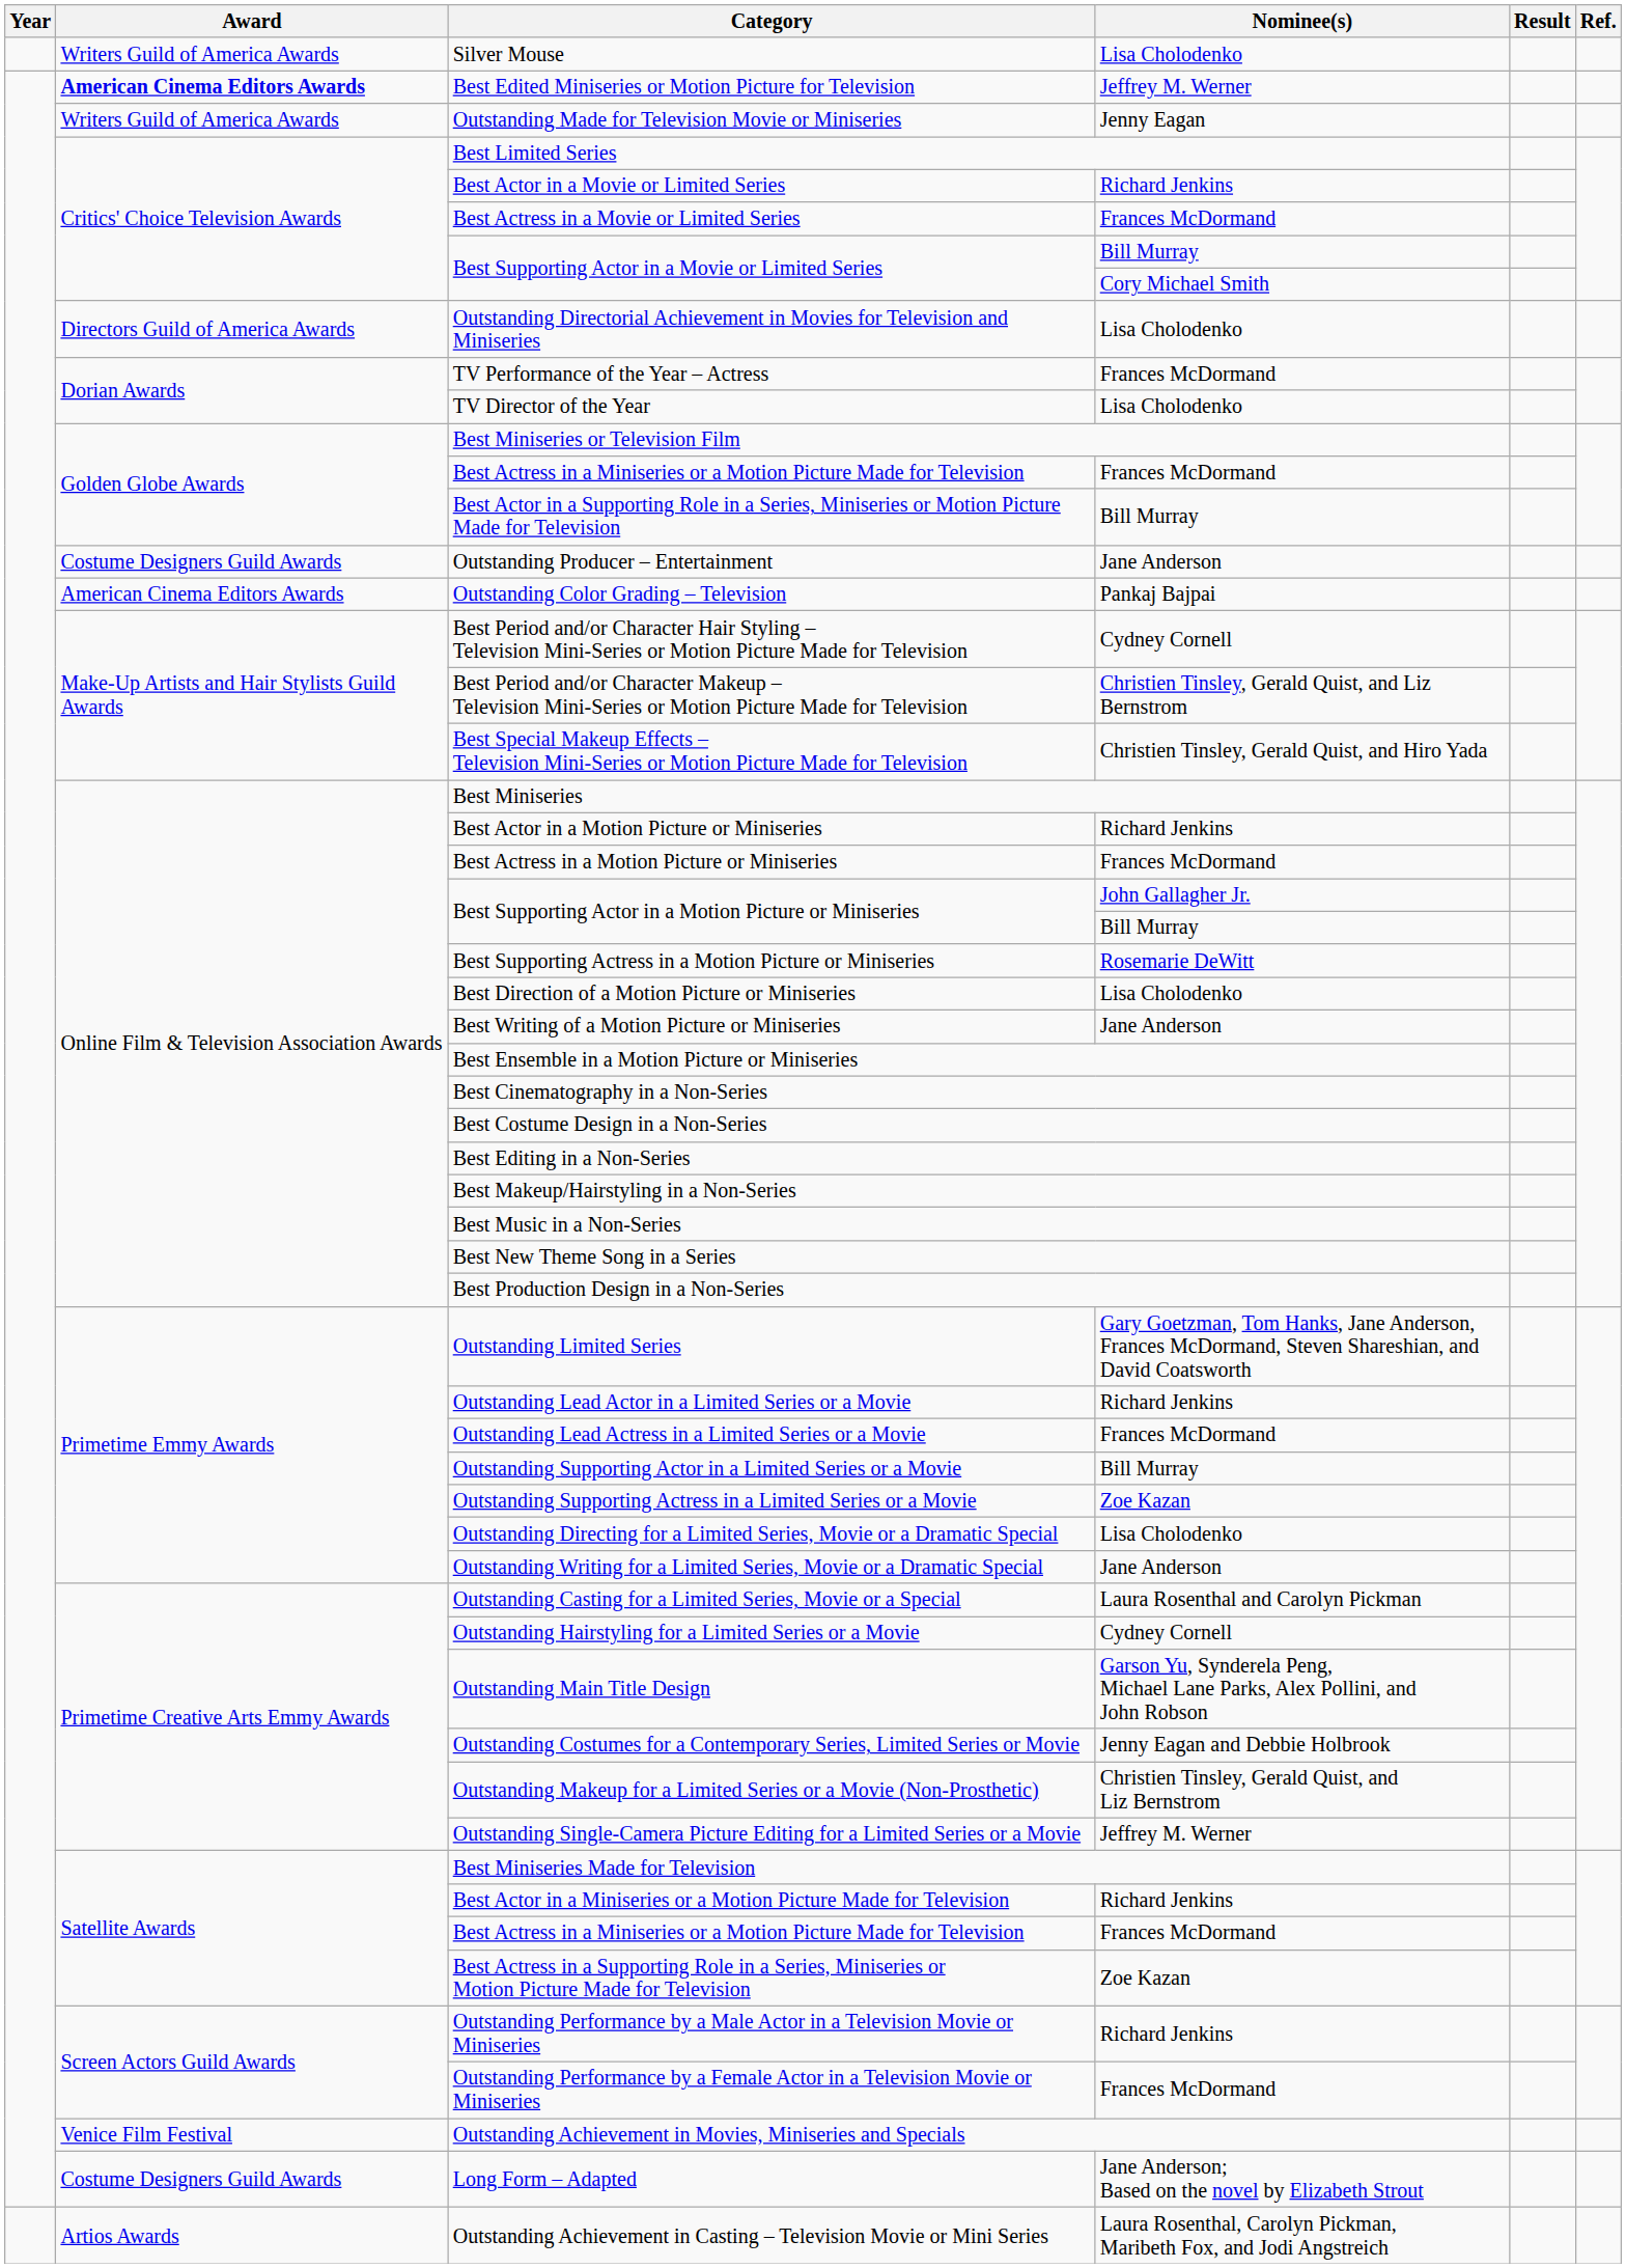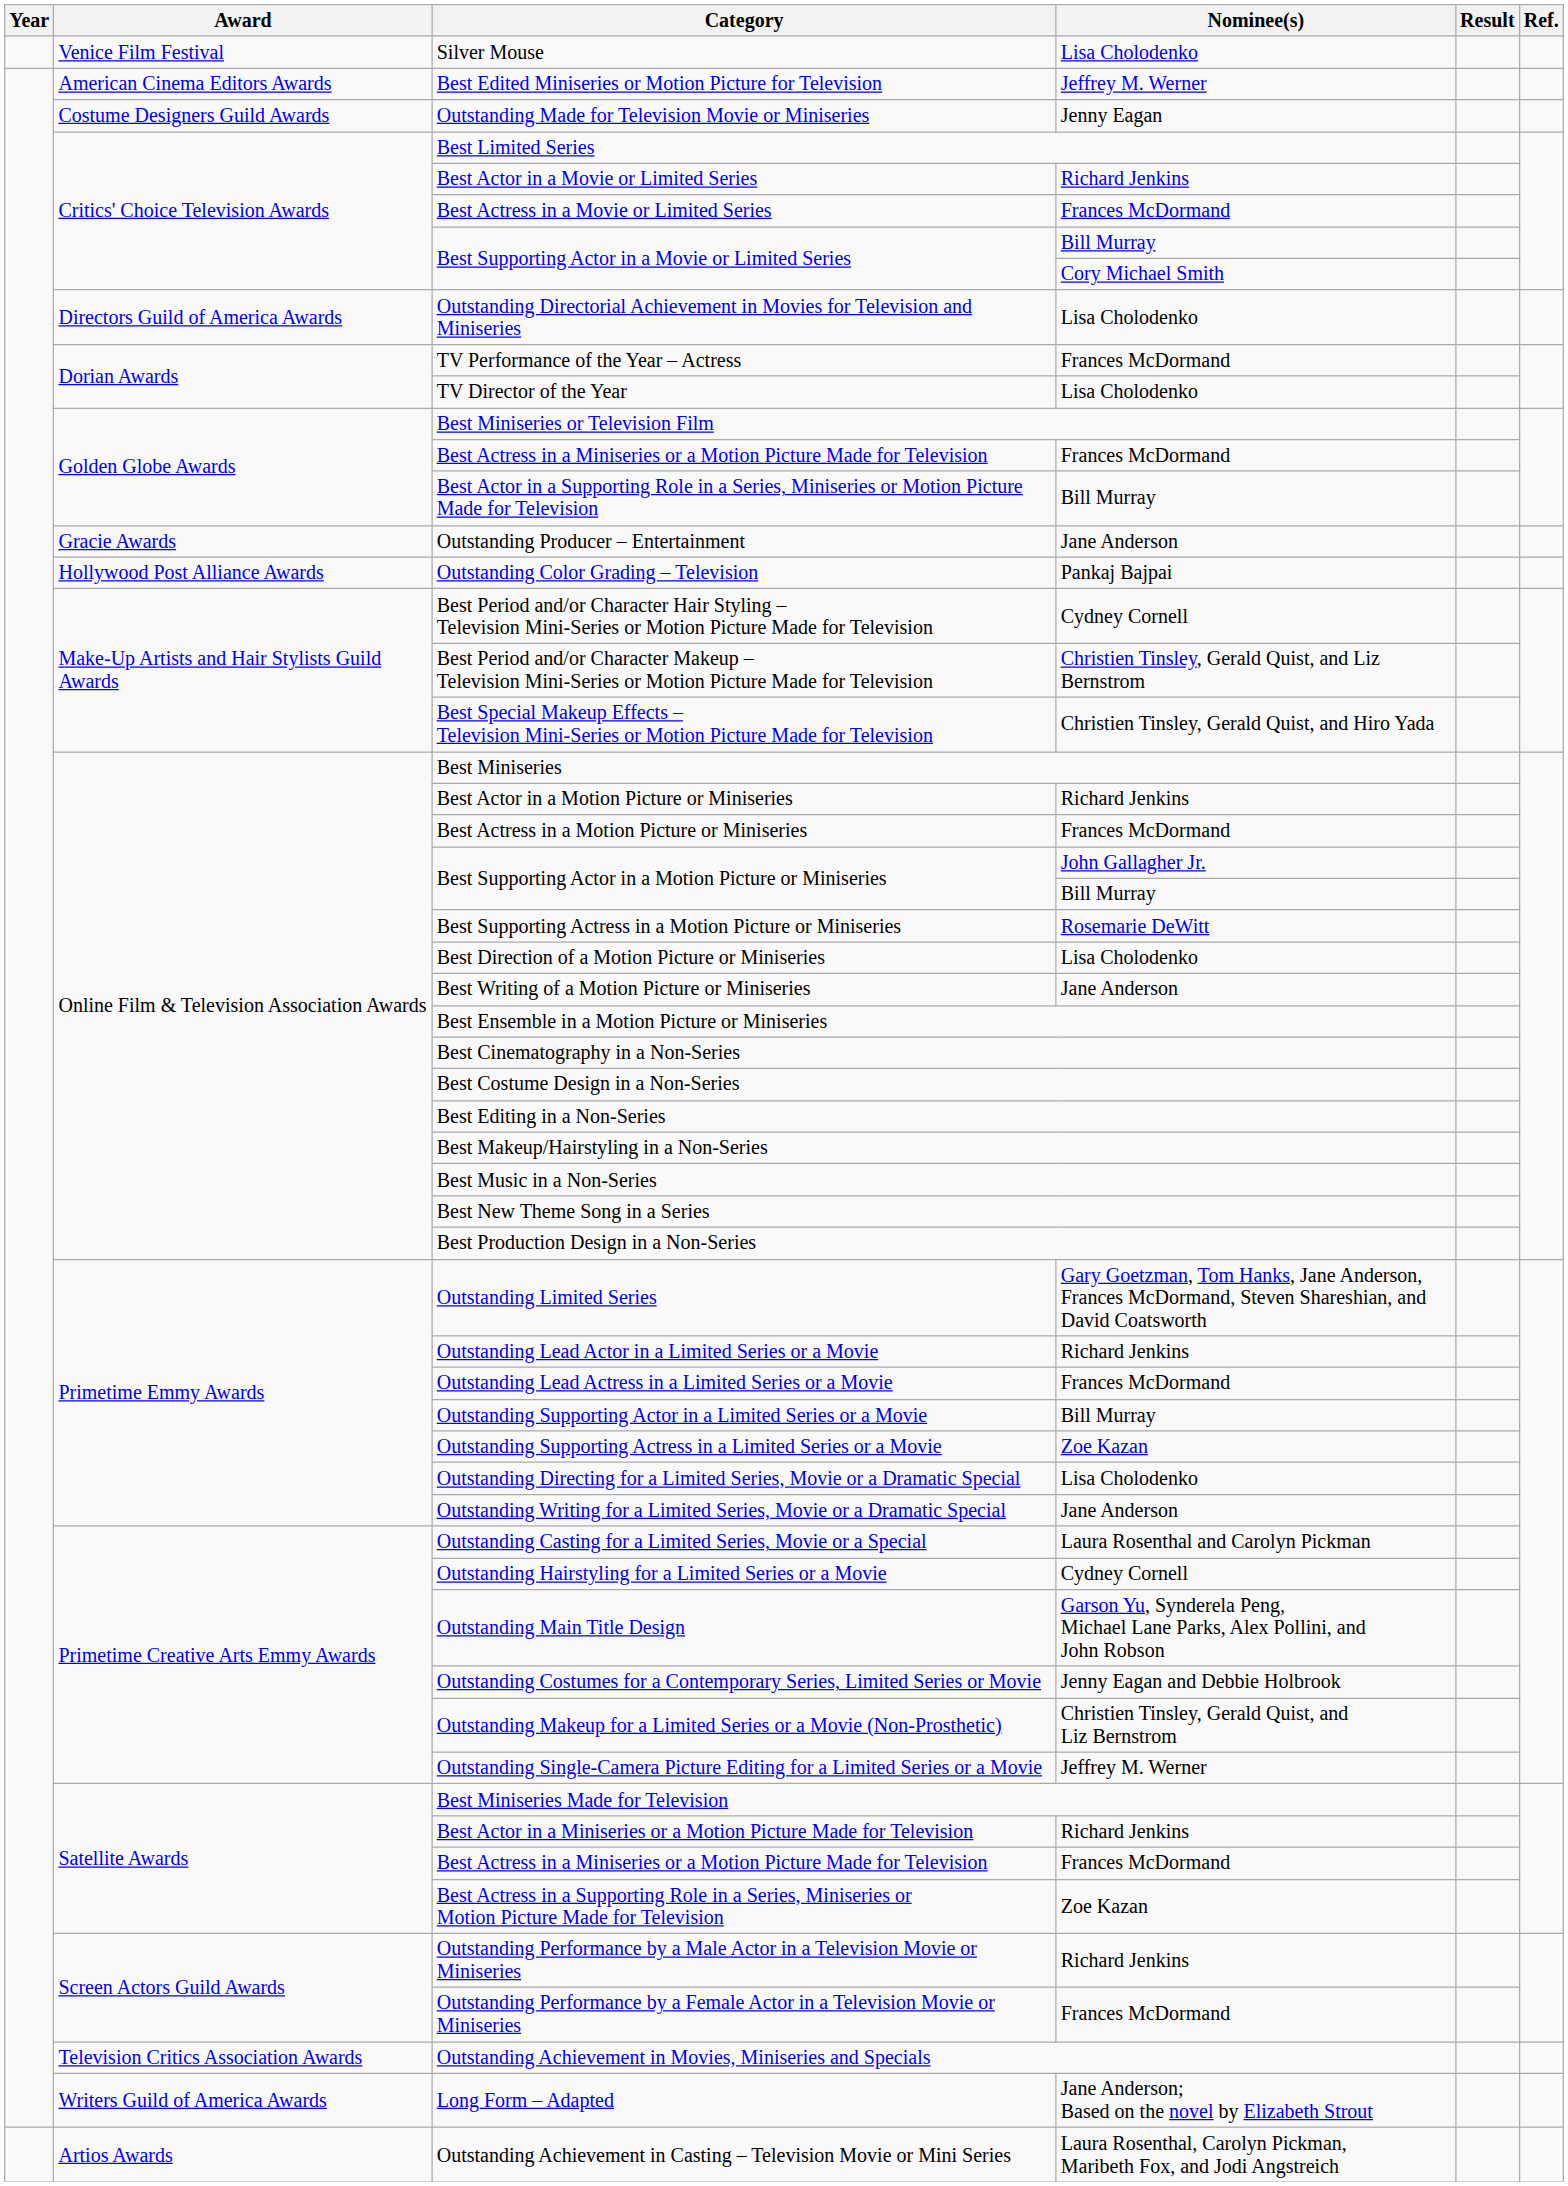 <table class="wikitable sortable">
 <tr>
 <th>Year</th>
 <th>Award</th>
 <th>Category</th>
 <th>Nominee(s)</th>
 <th>Result</th>
 <th>Ref.</th>
 </tr>
 <tr>
 <td></td>
-<td><a href='#'>Writers Guild of America Awards</a></td>
+<td><a href='#'>Venice Film Festival</a></td>
 <td>Silver Mouse</td>
 <td><a href='#'>Lisa Cholodenko</a></td>
 <td></td>
 <td align="center"></td>
 </tr>
 <tr>
 <td rowspan="55"></td>
-<td><strong><a href='#'>American Cinema Editors Awards</a></strong></td>
+<td><a href='#'>American Cinema Editors Awards</a></td>
 <td><a href='#'>Best Edited Miniseries or Motion Picture for Television</a></td>
 <td><a href='#'>Jeffrey M. Werner</a> </td>
 <td></td>
 <td align="center"></td>
 </tr>
 <tr>
-<td><a href='#'>Writers Guild of America Awards</a></td>
+<td><a href='#'>Costume Designers Guild Awards</a></td>
 <td><a href='#'>Outstanding Made for Television Movie or Miniseries</a></td>
 <td>Jenny Eagan</td>
 <td></td>
 <td align="center"></td>
 </tr>
 <tr>
 <td rowspan="5"><a href='#'>Critics' Choice Television Awards</a></td>
 <td colspan="2"><a href='#'>Best Limited Series</a></td>
 <td></td>
 <td align="center" rowspan="5"></td>
 </tr>
 <tr>
 <td><a href='#'>Best Actor in a Movie or Limited Series</a></td>
 <td><a href='#'>Richard Jenkins</a></td>
 <td></td>
 </tr>
 <tr>
 <td><a href='#'>Best Actress in a Movie or Limited Series</a></td>
 <td><a href='#'>Frances McDormand</a></td>
 <td></td>
 </tr>
 <tr>
 <td rowspan="2"><a href='#'>Best Supporting Actor in a Movie or Limited Series</a></td>
 <td><a href='#'>Bill Murray</a></td>
 <td></td>
 </tr>
 <tr>
 <td><a href='#'>Cory Michael Smith</a></td>
 <td></td>
 </tr>
 <tr>
 <td><a href='#'>Directors Guild of America Awards</a></td>
 <td><a href='#'>Outstanding Directorial Achievement in Movies for Television and Miniseries</a></td>
 <td>Lisa Cholodenko</td>
 <td></td>
 <td align="center"></td>
 </tr>
 <tr>
 <td rowspan="2"><a href='#'>Dorian Awards</a></td>
 <td>TV Performance of the Year – Actress</td>
 <td>Frances McDormand</td>
 <td></td>
 <td align="center" rowspan="2"></td>
 </tr>
 <tr>
 <td>TV Director of the Year</td>
 <td>Lisa Cholodenko</td>
 <td></td>
 </tr>
 <tr>
 <td rowspan="3"><a href='#'>Golden Globe Awards</a></td>
 <td colspan="2"><a href='#'>Best Miniseries or Television Film</a></td>
 <td></td>
 <td align="center" rowspan="3"></td>
 </tr>
 <tr>
 <td><a href='#'>Best Actress in a Miniseries or a Motion Picture Made for Television</a></td>
 <td>Frances McDormand</td>
 <td></td>
 </tr>
 <tr>
 <td><a href='#'>Best Actor in a Supporting Role in a Series, Miniseries or Motion Picture <br> Made for Television</a></td>
 <td>Bill Murray</td>
 <td></td>
 </tr>
 <tr>
-<td><a href='#'>Costume Designers Guild Awards</a></td>
+<td><a href='#'>Gracie Awards</a></td>
 <td>Outstanding Producer – Entertainment</td>
 <td>Jane Anderson</td>
 <td></td>
 <td align="center"></td>
 </tr>
 <tr>
-<td><a href='#'>American Cinema Editors Awards</a></td>
+<td><a href='#'>Hollywood Post Alliance Awards</a></td>
 <td><a href='#'>Outstanding Color Grading – Television</a></td>
 <td>Pankaj Bajpai</td>
 <td></td>
 <td align="center"></td>
 </tr>
 <tr>
 <td rowspan="3"><a href='#'>Make-Up Artists and Hair Stylists Guild Awards</a></td>
 <td>Best Period and/or Character Hair Styling – <br> Television Mini-Series or Motion Picture Made for Television</td>
 <td>Cydney Cornell</td>
 <td></td>
 <td align="center" rowspan="3"></td>
 </tr>
 <tr>
 <td>Best Period and/or Character Makeup – <br> Television Mini-Series or Motion Picture Made for Television</td>
 <td><a href='#'>Christien Tinsley</a>, Gerald Quist, and Liz Bernstrom</td>
 <td></td>
 </tr>
 <tr>
 <td><a href='#'>Best Special Makeup Effects – <br> Television Mini-Series or Motion Picture Made for Television</a></td>
 <td>Christien Tinsley, Gerald Quist, and Hiro Yada</td>
 <td></td>
 </tr>
 <tr>
 <td rowspan="16">Online Film & Television Association Awards</td>
 <td colspan="2">Best Miniseries</td>
 <td></td>
 <td align="center" rowspan="16"></td>
 </tr>
 <tr>
 <td>Best Actor in a Motion Picture or Miniseries</td>
 <td>Richard Jenkins</td>
 <td></td>
 </tr>
 <tr>
 <td>Best Actress in a Motion Picture or Miniseries</td>
 <td>Frances McDormand</td>
 <td></td>
 </tr>
 <tr>
 <td rowspan="2">Best Supporting Actor in a Motion Picture or Miniseries</td>
 <td><a href='#'>John Gallagher Jr.</a></td>
 <td></td>
 </tr>
 <tr>
 <td>Bill Murray</td>
 <td></td>
 </tr>
 <tr>
 <td>Best Supporting Actress in a Motion Picture or Miniseries</td>
 <td><a href='#'>Rosemarie DeWitt</a></td>
 <td></td>
 </tr>
 <tr>
 <td>Best Direction of a Motion Picture or Miniseries</td>
 <td>Lisa Cholodenko</td>
 <td></td>
 </tr>
 <tr>
 <td>Best Writing of a Motion Picture or Miniseries</td>
 <td>Jane Anderson</td>
 <td></td>
 </tr>
 <tr>
 <td colspan="2">Best Ensemble in a Motion Picture or Miniseries</td>
 <td></td>
 </tr>
 <tr>
 <td colspan="2">Best Cinematography in a Non-Series</td>
 <td></td>
 </tr>
 <tr>
 <td colspan="2">Best Costume Design in a Non-Series</td>
 <td></td>
 </tr>
 <tr>
 <td colspan="2">Best Editing in a Non-Series</td>
 <td></td>
 </tr>
 <tr>
 <td colspan="2">Best Makeup/Hairstyling in a Non-Series</td>
 <td></td>
 </tr>
 <tr>
 <td colspan="2">Best Music in a Non-Series</td>
 <td></td>
 </tr>
 <tr>
 <td colspan="2">Best New Theme Song in a Series</td>
 <td></td>
 </tr>
 <tr>
 <td colspan="2">Best Production Design in a Non-Series</td>
 <td></td>
 </tr>
 <tr>
 <td rowspan="7"><a href='#'>Primetime Emmy Awards</a></td>
 <td><a href='#'>Outstanding Limited Series</a></td>
 <td><a href='#'>Gary Goetzman</a>, <a href='#'>Tom Hanks</a>, Jane Anderson, <br> Frances McDormand, Steven Shareshian, and <br> David Coatsworth</td>
 <td></td>
 <td align="center" rowspan="13"></td>
 </tr>
 <tr>
 <td><a href='#'>Outstanding Lead Actor in a Limited Series or a Movie</a></td>
 <td>Richard Jenkins</td>
 <td></td>
 </tr>
 <tr>
 <td><a href='#'>Outstanding Lead Actress in a Limited Series or a Movie</a></td>
 <td>Frances McDormand</td>
 <td></td>
 </tr>
 <tr>
 <td><a href='#'>Outstanding Supporting Actor in a Limited Series or a Movie</a></td>
 <td>Bill Murray</td>
 <td></td>
 </tr>
 <tr>
 <td><a href='#'>Outstanding Supporting Actress in a Limited Series or a Movie</a></td>
 <td><a href='#'>Zoe Kazan</a></td>
 <td></td>
 </tr>
 <tr>
 <td><a href='#'>Outstanding Directing for a Limited Series, Movie or a Dramatic Special</a></td>
 <td>Lisa Cholodenko</td>
 <td></td>
 </tr>
 <tr>
 <td><a href='#'>Outstanding Writing for a Limited Series, Movie or a Dramatic Special</a></td>
 <td>Jane Anderson</td>
 <td></td>
 </tr>
 <tr>
 <td rowspan="6"><a href='#'>Primetime Creative Arts Emmy Awards</a></td>
 <td><a href='#'>Outstanding Casting for a Limited Series, Movie or a Special</a></td>
 <td>Laura Rosenthal and Carolyn Pickman</td>
 <td></td>
 </tr>
 <tr>
 <td><a href='#'>Outstanding Hairstyling for a Limited Series or a Movie</a></td>
 <td>Cydney Cornell</td>
 <td></td>
 </tr>
 <tr>
 <td><a href='#'>Outstanding Main Title Design</a></td>
 <td><a href='#'>Garson Yu</a>, Synderela Peng, <br> Michael Lane Parks, Alex Pollini, and <br> John Robson</td>
 <td></td>
 </tr>
 <tr>
 <td><a href='#'>Outstanding Costumes for a Contemporary Series, Limited Series or Movie</a></td>
 <td>Jenny Eagan and Debbie Holbrook <br> </td>
 <td></td>
 </tr>
 <tr>
 <td><a href='#'>Outstanding Makeup for a Limited Series or a Movie (Non-Prosthetic)</a></td>
 <td>Christien Tinsley, Gerald Quist, and <br> Liz Bernstrom</td>
 <td></td>
 </tr>
 <tr>
 <td><a href='#'>Outstanding Single-Camera Picture Editing for a Limited Series or a Movie</a></td>
 <td>Jeffrey M. Werner </td>
 <td></td>
 </tr>
 <tr>
 <td rowspan="4"><a href='#'>Satellite Awards</a></td>
 <td colspan="2"><a href='#'>Best Miniseries Made for Television</a></td>
 <td></td>
 <td align="center" rowspan="4"></td>
 </tr>
 <tr>
 <td><a href='#'>Best Actor in a Miniseries or a Motion Picture Made for Television</a></td>
 <td>Richard Jenkins</td>
 <td></td>
 </tr>
 <tr>
 <td><a href='#'>Best Actress in a Miniseries or a Motion Picture Made for Television</a></td>
 <td>Frances McDormand</td>
 <td></td>
 </tr>
 <tr>
 <td><a href='#'>Best Actress in a Supporting Role in a Series, Miniseries or <br> Motion Picture Made for Television</a></td>
 <td>Zoe Kazan</td>
 <td></td>
 </tr>
 <tr>
 <td rowspan="2"><a href='#'>Screen Actors Guild Awards</a></td>
 <td><a href='#'>Outstanding Performance by a Male Actor in a Television Movie or Miniseries</a></td>
 <td>Richard Jenkins</td>
 <td></td>
 <td align="center" rowspan="2"></td>
 </tr>
 <tr>
 <td><a href='#'>Outstanding Performance by a Female Actor in a Television Movie or Miniseries</a></td>
 <td>Frances McDormand</td>
 <td></td>
 </tr>
 <tr>
-<td><a href='#'>Venice Film Festival</a></td>
+<td><a href='#'>Television Critics Association Awards</a></td>
 <td colspan="2"><a href='#'>Outstanding Achievement in Movies, Miniseries and Specials</a></td>
 <td></td>
 <td align="center"></td>
 </tr>
 <tr>
-<td><a href='#'>Costume Designers Guild Awards</a></td>
+<td><a href='#'>Writers Guild of America Awards</a></td>
 <td><a href='#'>Long Form – Adapted</a></td>
 <td>Jane Anderson; <br> Based on the <a href='#'>novel</a> by <a href='#'>Elizabeth Strout</a></td>
 <td></td>
 <td align="center"></td>
 </tr>
 <tr>
 <td></td>
 <td><a href='#'>Artios Awards</a></td>
 <td>Outstanding Achievement in Casting – Television Movie or Mini Series</td>
 <td>Laura Rosenthal, Carolyn Pickman, <br> Maribeth Fox, and Jodi Angstreich</td>
 <td></td>
 <td align="center"></td>
 </tr>
 </table>
